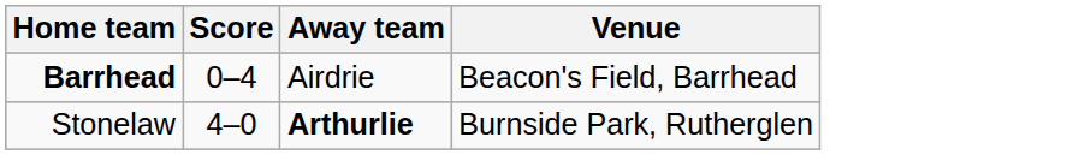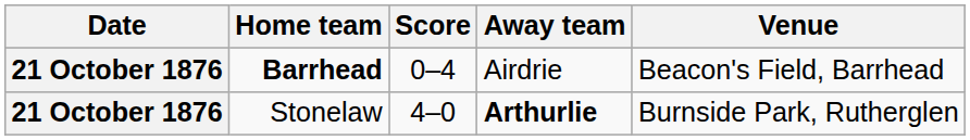 <table class="wikitable football-result-list" style="max-width: 80em; text-align: center">
 <tr>
+<th scope="col">Date</th>
 <th scope="col">Home team</th>
 <th scope="col">Score</th>
 <th scope="col">Away team</th>
 <th scope="col">Venue</th>
 </tr>
 <tr>
+<th scope="row">21 October 1876</th>
 <td align=right><strong>Barrhead</strong></td>
 <td>0–4</td>
 <td align=left>Airdrie</td>
 <td align=left>Beacon's Field, Barrhead</td>
 </tr>
 <tr>
+<th scope="row">21 October 1876</th>
 <td align=right>Stonelaw</td>
 <td>4–0</td>
 <td align=left><strong>Arthurlie</strong></td>
 <td align=left>Burnside Park, Rutherglen</td>
 </tr>
 </table>
